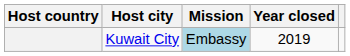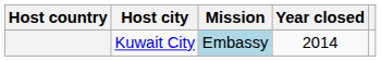 <table class="wikitable plainrowheaders" style="text-align:center;">
 <tr>
 <th scope="col">Host country</th>
 <th scope="col">Host city</th>
 <th scope="col">Mission</th>
 <th scope="col">Year closed</th>
 <th scope="col"></th>
 </tr>
 <tr>
 <th scope="row"></th>
 <td><a href='#'>Kuwait City</a></td>
 <td style="background: lightblue;">Embassy</td>
-<td>2019</td>
+<td>2014</td>
 <td></td>
 </tr>
 </table>
